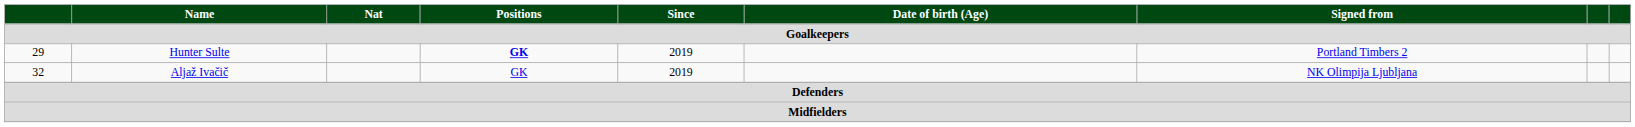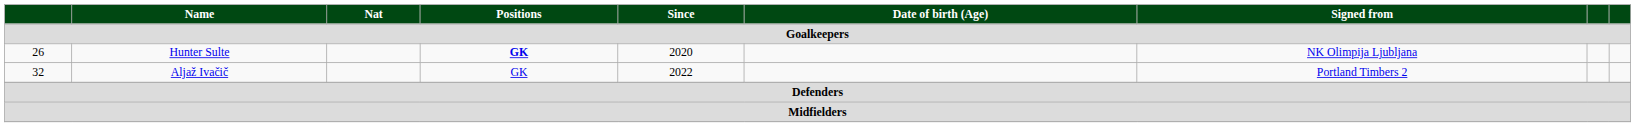 <table class="wikitable" style="text-align:center; font-size:90%; width:100%;">
 <tr>
 <th style="background:#004812; color:white; text-align:center;"></th>
 <th style="background:#004812; color:white; text-align:center;">Name</th>
 <th style="background:#004812; color:white; text-align:center;">Nat</th>
 <th style="background:#004812; color:white; text-align:center;">Positions</th>
 <th style="background:#004812; color:white; text-align:center;">Since</th>
 <th style="background:#004812; color:white; text-align:center;">Date of birth (Age)</th>
 <th style="background:#004812; color:white; text-align:center;">Signed from</th>
 <th style="background:#004812; color:white; text-align:center;"></th>
 <th style="background:#004812; color:white; text-align:center;"></th>
 </tr>
 <tr>
 <th colspan="9" style="background:#dcdcdc; text-align:center;">Goalkeepers</th>
 </tr>
 <tr>
-<td>29</td>
+<td>26</td>
 <td><a href='#'>Hunter Sulte</a> </td>
 <td></td>
 <td><strong><a href='#'>GK</a></strong></td>
-<td>2019</td>
+<td>2020</td>
 <td></td>
-<td> <a href='#'>Portland Timbers 2</a></td>
+<td> <a href='#'>NK Olimpija Ljubljana</a></td>
 <td></td>
 <td></td>
 </tr>
 <tr>
 <td>32</td>
 <td><a href='#'>Aljaž Ivačič</a></td>
 <td></td>
 <td><a href='#'>GK</a></td>
-<td>2019</td>
+<td>2022</td>
 <td></td>
-<td> <a href='#'>NK Olimpija Ljubljana</a></td>
+<td> <a href='#'>Portland Timbers 2</a></td>
 <td></td>
 <td></td>
 </tr>
 <tr>
 </tr>
 <tr>
 <th colspan="9" style="background:#dcdcdc; text-align:center;">Defenders</th>
 </tr>
 <tr>
 <th colspan="9" style="background:#dcdcdc; text-align:center;">Midfielders</th>
 </tr>
 <tr>
 </tr>
 </table>
